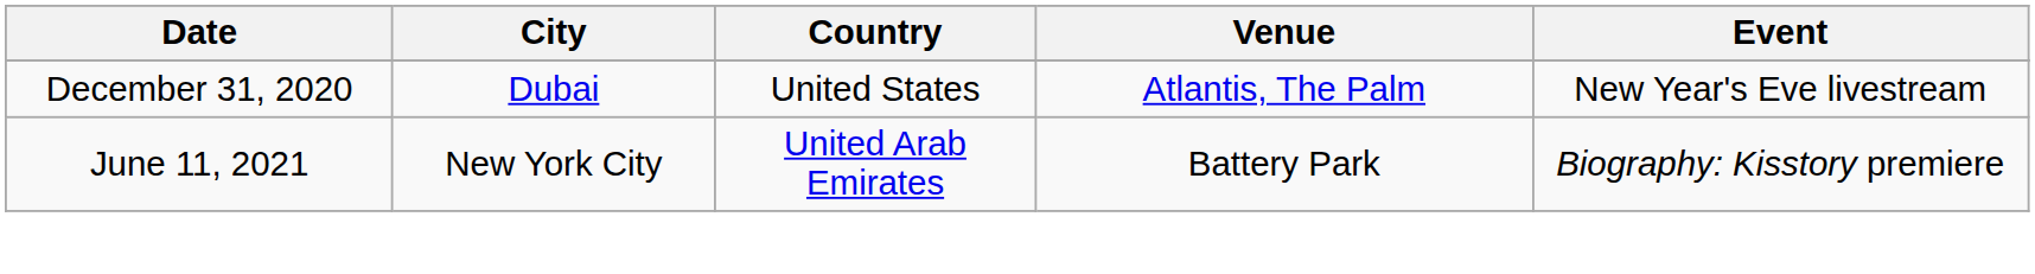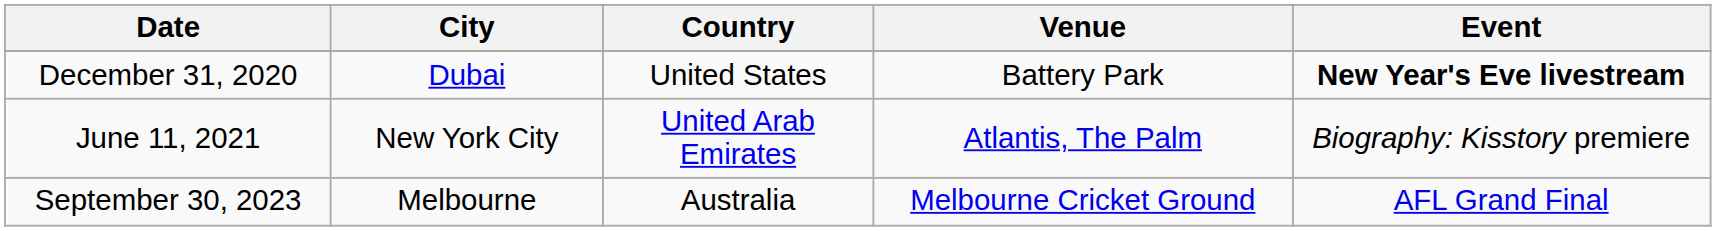 <table class="wikitable" style="text-align:center;">
 <tr>
 <th width="170">Date</th>
 <th width="140">City</th>
 <th width="140">Country</th>
 <th width="220">Venue</th>
 <th width="220">Event</th>
 </tr>
 <tr bgcolor="#DDDDDD">
 </tr>
 <tr>
 <td>December 31, 2020</td>
 <td><a href='#'>Dubai</a></td>
 <td>United States</td>
-<td><a href='#'>Atlantis, The Palm</a></td>
-<td>New Year's Eve livestream</td>
+<td>Battery Park</td>
+<td><strong>New Year's Eve livestream</strong></td>
 </tr>
 <tr>
 <td>June 11, 2021</td>
 <td>New York City</td>
 <td><a href='#'>United Arab Emirates</a></td>
-<td>Battery Park</td>
+<td><a href='#'>Atlantis, The Palm</a></td>
 <td><em>Biography: Kisstory</em> premiere</td>
 </tr>
+<tr>
+<td>September 30, 2023</td>
+<td>Melbourne</td>
+<td>Australia</td>
+<td><a href='#'>Melbourne Cricket Ground</a></td>
+<td><a href='#'>AFL Grand Final</a></td>
+</tr>
 </table>
